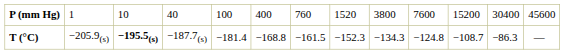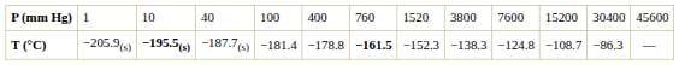 <table border="1" cellspacing="0" cellpadding="6" style="margin: 0 0 0 0.5em; background: white; border-collapse: collapse; border-color: #C0C090;">
 <tr>
 <td><strong>P (mm Hg)</strong></td>
 <td>1</td>
 <td>10</td>
 <td>40</td>
 <td>100</td>
 <td>400</td>
 <td>760</td>
 <td>1520</td>
 <td>3800</td>
 <td>7600</td>
 <td>15200</td>
 <td>30400</td>
 <td>45600</td>
 </tr>
 <tr>
 <td><strong>T (°C)</strong></td>
 <td>−205.9<sub>(s)</sub></td>
 <td><strong>−195.5<sub>(s)</sub></strong></td>
 <td>−187.7<sub>(s)</sub></td>
 <td>−181.4</td>
-<td>−168.8</td>
-<td>−161.5</td>
+<td>−178.8</td>
+<td><strong>−161.5</strong></td>
 <td>−152.3</td>
-<td>−134.3</td>
+<td>−138.3</td>
 <td>−124.8</td>
 <td>−108.7</td>
 <td>−86.3</td>
 <td>  —</td>
 </tr>
 </table>
